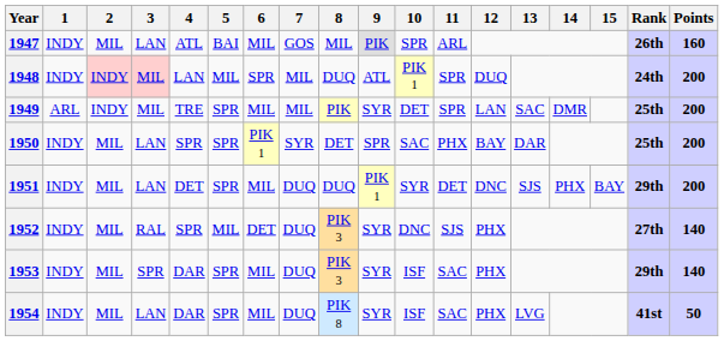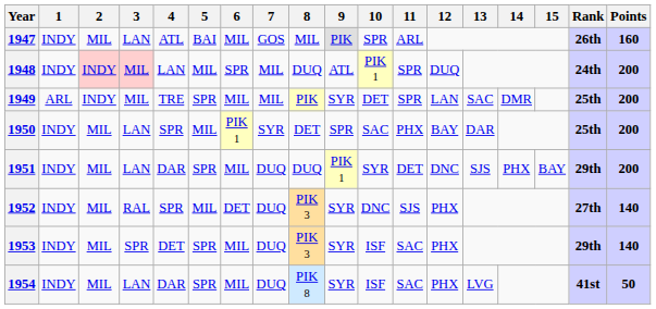 <table class="wikitable" style="text-align:center; font-size:90%">
 <tr>
 <th>Year</th>
 <th>1</th>
 <th>2</th>
 <th>3</th>
 <th>4</th>
 <th>5</th>
 <th>6</th>
 <th>7</th>
 <th>8</th>
 <th>9</th>
 <th>10</th>
 <th>11</th>
 <th>12</th>
 <th>13</th>
 <th>14</th>
 <th>15</th>
 <th>Rank</th>
 <th>Points</th>
 </tr>
 <tr>
 <th><a href='#'>1947</a></th>
 <td><a href='#'>INDY</a><br></td>
 <td><a href='#'>MIL</a><br></td>
 <td><a href='#'>LAN</a><br></td>
 <td><a href='#'>ATL</a><br></td>
 <td><a href='#'>BAI</a><br></td>
 <td><a href='#'>MIL</a><br></td>
 <td><a href='#'>GOS</a><br></td>
 <td><a href='#'>MIL</a><br></td>
 <td style="background:#DFDFDF;"><a href='#'>PIK</a><br></td>
 <td><a href='#'>SPR</a><br></td>
 <td><a href='#'>ARL</a></td>
 <td colspan=4></td>
 <th style="background:#CFCFFF;">26th</th>
 <th style="background:#CFCFFF;">160</th>
 </tr>
 <tr>
 <th rowspan=1><a href='#'>1948</a></th>
 <td><a href='#'>INDY</a><br><small> </small></td>
 <td style="background:#FFCFCF;"><a href='#'>INDY</a><br></td>
 <td style="background:#FFCFCF;"><a href='#'>MIL</a><br></td>
 <td><a href='#'>LAN</a><br><small> </small></td>
 <td><a href='#'>MIL</a><br><small> </small></td>
 <td><a href='#'>SPR</a><br><small> </small></td>
 <td><a href='#'>MIL</a><br><small> </small></td>
 <td><a href='#'>DUQ</a><br><small> </small></td>
 <td><a href='#'>ATL</a><br><small> </small></td>
 <td style="background:#FFFFBF;"><a href='#'>PIK</a><br><small>1</small></td>
 <td><a href='#'>SPR</a><br><small> </small></td>
 <td><a href='#'>DUQ</a><br><small> </small></td>
 <td colspan=3></td>
 <th style="background:#CFCFFF;">24th</th>
 <th style="background:#CFCFFF;">200</th>
 </tr>
 <tr>
 <th><a href='#'>1949</a></th>
 <td><a href='#'>ARL</a></td>
 <td><a href='#'>INDY</a><br><small> </small></td>
 <td><a href='#'>MIL</a></td>
 <td><a href='#'>TRE</a></td>
 <td><a href='#'>SPR</a></td>
 <td><a href='#'>MIL</a></td>
 <td><a href='#'>MIL</a><br><small> </small></td>
 <td style="background:#FFFFBF;"><a href='#'>PIK</a><br></td>
 <td><a href='#'>SYR</a></td>
 <td><a href='#'>DET</a><br><small> </small></td>
 <td><a href='#'>SPR</a><br><small> </small></td>
 <td><a href='#'>LAN</a></td>
 <td><a href='#'>SAC</a></td>
 <td><a href='#'>DMR</a></td>
 <td colspan=1></td>
 <th style="background:#CFCFFF;">25th</th>
 <th style="background:#CFCFFF;">200</th>
 </tr>
 <tr>
 <th><a href='#'>1950</a></th>
 <td><a href='#'>INDY</a></td>
 <td><a href='#'>MIL</a><br><small> </small></td>
 <td><a href='#'>LAN</a><br><small> </small></td>
 <td><a href='#'>SPR</a><br><small> </small></td>
-<td><a href='#'>SPR</a><br><small> </small></td>
+<td><a href='#'>MIL</a><br><small> </small></td>
 <td style="background:#FFFFBF;"><a href='#'>PIK</a><br><small>1</small></td>
 <td><a href='#'>SYR</a><br><small> </small></td>
 <td><a href='#'>DET</a><br><small> </small></td>
 <td><a href='#'>SPR</a><br><small> </small></td>
 <td><a href='#'>SAC</a><br><small> </small></td>
 <td><a href='#'>PHX</a><br><small> </small></td>
 <td><a href='#'>BAY</a><br><small> </small></td>
 <td><a href='#'>DAR</a><br><small> </small></td>
 <td colspan=2></td>
 <th style="background:#CFCFFF;">25th</th>
 <th style="background:#CFCFFF;">200</th>
 </tr>
 <tr>
 <th><a href='#'>1951</a></th>
 <td><a href='#'>INDY</a><br><small> </small></td>
 <td><a href='#'>MIL</a><br><small> </small></td>
 <td><a href='#'>LAN</a><br><small> </small></td>
-<td><a href='#'>DET</a><br><small> </small></td>
+<td><a href='#'>DAR</a><br><small> </small></td>
 <td><a href='#'>SPR</a><br><small> </small></td>
 <td><a href='#'>MIL</a><br><small> </small></td>
 <td><a href='#'>DUQ</a><br><small> </small></td>
 <td><a href='#'>DUQ</a><br><small> </small></td>
 <td style="background:#FFFFBF;"><a href='#'>PIK</a><br><small>1</small></td>
 <td><a href='#'>SYR</a><br><small> </small></td>
 <td><a href='#'>DET</a><br><small> </small></td>
 <td><a href='#'>DNC</a><br><small> </small></td>
 <td><a href='#'>SJS</a><br><small> </small></td>
 <td><a href='#'>PHX</a><br><small> </small></td>
 <td><a href='#'>BAY</a><br><small> </small></td>
 <th style="background:#CFCFFF;">29th</th>
 <th style="background:#CFCFFF;">200</th>
 </tr>
 <tr>
 <th rowspan=1><a href='#'>1952</a></th>
 <td><a href='#'>INDY</a><br><small> </small></td>
 <td><a href='#'>MIL</a></td>
 <td><a href='#'>RAL</a></td>
 <td><a href='#'>SPR</a><br><small> </small></td>
 <td><a href='#'>MIL</a></td>
 <td><a href='#'>DET</a></td>
 <td><a href='#'>DUQ</a></td>
 <td style="background:#FFDF9F;"><a href='#'>PIK</a><br><small>3</small></td>
 <td><a href='#'>SYR</a></td>
 <td><a href='#'>DNC</a></td>
 <td><a href='#'>SJS</a><br><small> </small></td>
 <td><a href='#'>PHX</a><br><small> </small></td>
 <td colspan=3></td>
 <th style="background:#CFCFFF;">27th</th>
 <th style="background:#CFCFFF;">140</th>
 </tr>
 <tr>
 <th rowspan=1><a href='#'>1953</a></th>
 <td><a href='#'>INDY</a><br><small> </small></td>
 <td><a href='#'>MIL</a><br><small> </small></td>
 <td><a href='#'>SPR</a><br><small> </small></td>
-<td><a href='#'>DAR</a><br><small> </small></td>
+<td><a href='#'>DET</a><br><small> </small></td>
 <td><a href='#'>SPR</a><br><small></small></td>
 <td><a href='#'>MIL</a><br><small></small></td>
 <td><a href='#'>DUQ</a><br><small> </small></td>
 <td style="background:#FFDF9F;"><a href='#'>PIK</a><br><small>3</small></td>
 <td><a href='#'>SYR</a><br><small></small></td>
 <td><a href='#'>ISF</a><br><small> </small></td>
 <td><a href='#'>SAC</a><br><small> </small></td>
 <td><a href='#'>PHX</a><br><small> </small></td>
 <td colspan=3></td>
 <th style="background:#CFCFFF;">29th</th>
 <th style="background:#CFCFFF;">140</th>
 </tr>
 <tr>
 <th rowspan=1><a href='#'>1954</a></th>
 <td><a href='#'>INDY</a><br><small> </small></td>
 <td><a href='#'>MIL</a><br><small> </small></td>
 <td><a href='#'>LAN</a></td>
 <td><a href='#'>DAR</a><br><small> </small></td>
 <td><a href='#'>SPR</a><br><small> </small></td>
 <td><a href='#'>MIL</a><br><small> </small></td>
 <td><a href='#'>DUQ</a><br><small> </small></td>
 <td style="background:#CFEAFF;"><a href='#'>PIK</a><br><small>8</small></td>
 <td><a href='#'>SYR</a><br><small> </small></td>
 <td><a href='#'>ISF</a><br><small> </small></td>
 <td><a href='#'>SAC</a><br><small> </small></td>
 <td><a href='#'>PHX</a><br><small> </small></td>
 <td><a href='#'>LVG</a><br><small> </small></td>
 <td colspan=2></td>
 <th style="background:#CFCFFF;">41st</th>
 <th style="background:#CFCFFF;">50</th>
 </tr>
 </table>
